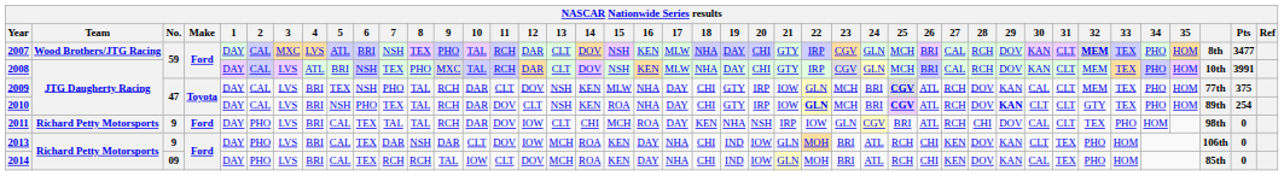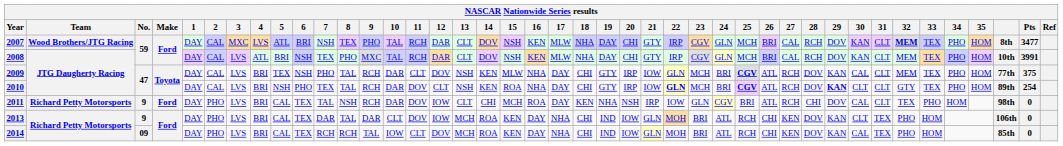 <table class="wikitable" style="text-align:center; font-size:75%">
 <tr>
 <th colspan=42><a href='#'>NASCAR</a> <a href='#'>Nationwide Series</a> results</th>
 </tr>
 <tr>
 <th>Year</th>
 <th>Team</th>
 <th>No.</th>
 <th>Make</th>
 <th>1</th>
 <th>2</th>
 <th>3</th>
 <th>4</th>
 <th>5</th>
 <th>6</th>
 <th>7</th>
 <th>8</th>
 <th>9</th>
 <th>10</th>
 <th>11</th>
 <th>12</th>
 <th>13</th>
 <th>14</th>
 <th>15</th>
 <th>16</th>
 <th>17</th>
 <th>18</th>
 <th>19</th>
 <th>20</th>
 <th>21</th>
 <th>22</th>
 <th>23</th>
 <th>24</th>
 <th>25</th>
 <th>26</th>
 <th>27</th>
 <th>28</th>
 <th>29</th>
 <th>30</th>
 <th>31</th>
 <th>32</th>
 <th>33</th>
 <th>34</th>
 <th>35</th>
 <th></th>
 <th>Pts</th>
 <th>Ref</th>
 </tr>
 <tr>
 <th><a href='#'>2007</a></th>
 <th><a href='#'>Wood Brothers/JTG Racing</a></th>
 <th rowspan=2>59</th>
 <th rowspan=2><a href='#'>Ford</a></th>
 <td style="background:#DFFFDF;"><a href='#'>DAY</a><br></td>
 <td style="background:#CFCFFF;"><a href='#'>CAL</a><br></td>
 <td style="background:#FFDF9F;"><a href='#'>MXC</a><br></td>
 <td style="background:#FFDF9F;"><a href='#'>LVS</a><br></td>
 <td style="background:#CFCFFF;"><a href='#'>ATL</a><br></td>
 <td style="background:#CFCFFF;"><a href='#'>BRI</a><br></td>
 <td style="background:#DFFFDF;"><a href='#'>NSH</a><br></td>
 <td style="background:#EFCFFF;"><a href='#'>TEX</a><br></td>
 <td style="background:#CFCFFF;"><a href='#'>PHO</a><br></td>
 <td style="background:#EFCFFF;"><a href='#'>TAL</a><br></td>
 <td style="background:#CFCFFF;"><a href='#'>RCH</a><br></td>
 <td style="background:#DFFFDF;"><a href='#'>DAR</a><br></td>
 <td style="background:#DFFFDF;"><a href='#'>CLT</a><br></td>
 <td style="background:#FFDF9F;"><a href='#'>DOV</a><br></td>
 <td style="background:#EFCFFF;"><a href='#'>NSH</a><br></td>
 <td style="background:#DFFFDF;"><a href='#'>KEN</a><br></td>
 <td style="background:#DFFFDF;"><a href='#'>MLW</a><br></td>
 <td style="background:#CFCFFF;"><a href='#'>NHA</a><br></td>
 <td style="background:#CFCFFF;"><a href='#'>DAY</a><br></td>
 <td style="background:#CFCFFF;"><a href='#'>CHI</a><br></td>
 <td style="background:#DFFFDF;"><a href='#'>GTY</a><br></td>
 <td style="background:#CFCFFF;"><a href='#'>IRP</a><br></td>
 <td style="background:#FFDF9F;"><a href='#'>CGV</a><br></td>
 <td style="background:#DFFFDF;"><a href='#'>GLN</a><br></td>
 <td style="background:#DFFFDF;"><a href='#'>MCH</a><br></td>
 <td style="background:#EFCFFF;"><a href='#'>BRI</a><br></td>
 <td style="background:#DFFFDF;"><a href='#'>CAL</a><br></td>
 <td style="background:#DFFFDF;"><a href='#'>RCH</a><br></td>
 <td style="background:#DFFFDF;"><a href='#'>DOV</a><br></td>
 <td style="background:#EFCFFF;"><a href='#'>KAN</a><br></td>
 <td style="background:#EFCFFF;"><a href='#'>CLT</a><br></td>
 <td style="background:#DFDFDF;"><strong><a href='#'>MEM</a></strong><br></td>
 <td style="background:#CFCFFF;"><a href='#'>TEX</a><br></td>
 <td style="background:#DFFFDF;"><a href='#'>PHO</a><br></td>
 <td style="background:#FFDF9F;"><a href='#'>HOM</a><br></td>
 <th>8th</th>
 <th>3477</th>
 <th></th>
 </tr>
 <tr>
 <th><a href='#'>2008</a></th>
 <th rowspan=3><a href='#'>JTG Daugherty Racing</a></th>
 <td style="background:#EFCFFF;"><a href='#'>DAY</a><br></td>
 <td style="background:#CFCFFF;"><a href='#'>CAL</a><br></td>
 <td style="background:#EFCFFF;"><a href='#'>LVS</a><br></td>
 <td style="background:#DFFFDF;"><a href='#'>ATL</a><br></td>
 <td style="background:#DFFFDF;"><a href='#'>BRI</a><br></td>
 <td style="background:#CFCFFF;"><a href='#'>NSH</a><br></td>
 <td style="background:#DFFFDF;"><a href='#'>TEX</a><br></td>
 <td style="background:#DFFFDF;"><a href='#'>PHO</a><br></td>
 <td style="background:#DFDFDF;"><a href='#'>MXC</a><br></td>
 <td style="background:#CFCFFF;"><a href='#'>TAL</a><br></td>
 <td style="background:#CFCFFF;"><a href='#'>RCH</a><br></td>
 <td style="background:#FFDF9F;"><a href='#'>DAR</a><br></td>
 <td style="background:#DFFFDF;"><a href='#'>CLT</a><br></td>
 <td style="background:#EFCFFF;"><a href='#'>DOV</a><br></td>
 <td style="background:#DFFFDF;"><a href='#'>NSH</a><br></td>
 <td style="background:#FFDF9F;"><a href='#'>KEN</a><br></td>
 <td style="background:#DFFFDF;"><a href='#'>MLW</a><br></td>
 <td style="background:#DFFFDF;"><a href='#'>NHA</a><br></td>
 <td style="background:#DFFFDF;"><a href='#'>DAY</a><br></td>
 <td style="background:#DFFFDF;"><a href='#'>CHI</a><br></td>
 <td style="background:#DFFFDF;"><a href='#'>GTY</a><br></td>
 <td style="background:#DFFFDF;"><a href='#'>IRP</a><br></td>
 <td style="background:#DFDFDF;"><a href='#'>CGV</a><br></td>
 <td style="background:#FFFFBF;"><a href='#'>GLN</a><br></td>
 <td style="background:#DFFFDF;"><a href='#'>MCH</a><br></td>
 <td style="background:#CFCFFF;"><a href='#'>BRI</a><br></td>
 <td style="background:#DFFFDF;"><a href='#'>CAL</a><br></td>
 <td style="background:#DFFFDF;"><a href='#'>RCH</a><br></td>
 <td style="background:#DFFFDF;"><a href='#'>DOV</a><br></td>
 <td style="background:#DFFFDF;"><a href='#'>KAN</a><br></td>
 <td style="background:#DFFFDF;"><a href='#'>CLT</a><br></td>
 <td style="background:#DFFFDF;"><a href='#'>MEM</a><br></td>
 <td style="background:#FFDF9F;"><a href='#'>TEX</a><br></td>
 <td style="background:#CFCFFF;"><a href='#'>PHO</a><br></td>
 <td style="background:#EFCFFF;"><a href='#'>HOM</a><br></td>
 <th>10th</th>
 <th>3991</th>
 <th></th>
 </tr>
 <tr>
 <th><a href='#'>2009</a></th>
 <th rowspan=2>47</th>
 <th rowspan=2><a href='#'>Toyota</a></th>
 <td><a href='#'>DAY</a></td>
 <td><a href='#'>CAL</a></td>
 <td><a href='#'>LVS</a></td>
 <td><a href='#'>BRI</a></td>
 <td><a href='#'>TEX</a></td>
 <td><a href='#'>NSH</a></td>
 <td><a href='#'>PHO</a></td>
 <td><a href='#'>TAL</a></td>
 <td><a href='#'>RCH</a></td>
 <td><a href='#'>DAR</a></td>
 <td><a href='#'>CLT</a></td>
 <td><a href='#'>DOV</a></td>
 <td><a href='#'>NSH</a></td>
 <td><a href='#'>KEN</a></td>
 <td><a href='#'>MLW</a></td>
 <td><a href='#'>NHA</a></td>
 <td><a href='#'>DAY</a></td>
 <td><a href='#'>CHI</a></td>
 <td><a href='#'>GTY</a></td>
 <td><a href='#'>IRP</a></td>
 <td><a href='#'>IOW</a></td>
 <td style="background:#FFFFBF;"><a href='#'>GLN</a><br></td>
 <td><a href='#'>MCH</a></td>
 <td><a href='#'>BRI</a></td>
 <td style="background:#DFDFDF;"><strong><a href='#'>CGV</a></strong><br></td>
 <td><a href='#'>ATL</a></td>
 <td><a href='#'>RCH</a></td>
 <td><a href='#'>DOV</a></td>
 <td><a href='#'>KAN</a></td>
 <td><a href='#'>CAL</a></td>
 <td><a href='#'>CLT</a></td>
 <td><a href='#'>MEM</a></td>
 <td><a href='#'>TEX</a></td>
 <td><a href='#'>PHO</a></td>
 <td><a href='#'>HOM</a></td>
 <th>77th</th>
 <th>375</th>
 <th></th>
 </tr>
 <tr>
 <th><a href='#'>2010</a></th>
 <td><a href='#'>DAY</a></td>
 <td><a href='#'>CAL</a></td>
 <td><a href='#'>LVS</a></td>
 <td><a href='#'>BRI</a></td>
 <td><a href='#'>NSH</a></td>
 <td><a href='#'>PHO</a></td>
 <td><a href='#'>TEX</a></td>
 <td><a href='#'>TAL</a></td>
 <td><a href='#'>RCH</a></td>
 <td><a href='#'>DAR</a></td>
 <td><a href='#'>DOV</a></td>
 <td><a href='#'>CLT</a></td>
 <td><a href='#'>NSH</a></td>
 <td><a href='#'>KEN</a></td>
 <td><a href='#'>ROA</a></td>
 <td><a href='#'>NHA</a></td>
 <td><a href='#'>DAY</a></td>
 <td><a href='#'>CHI</a></td>
 <td><a href='#'>GTY</a></td>
 <td><a href='#'>IRP</a></td>
 <td><a href='#'>IOW</a></td>
 <td style="background:#FFFFBF;"><strong><a href='#'>GLN</a></strong><br></td>
 <td><a href='#'>MCH</a></td>
 <td><a href='#'>BRI</a></td>
 <td style="background:#EFCFFF;"><strong><a href='#'>CGV</a></strong><br></td>
 <td><a href='#'>ATL</a></td>
 <td><a href='#'>RCH</a></td>
 <td><a href='#'>DOV</a></td>
 <td><strong><a href='#'>KAN</a></strong></td>
 <td><a href='#'>CLT</a></td>
 <td><a href='#'>CLT</a></td>
 <td><a href='#'>GTY</a></td>
 <td><a href='#'>TEX</a></td>
 <td><a href='#'>PHO</a></td>
 <td><a href='#'>HOM</a></td>
 <th>89th</th>
 <th>254</th>
 <th></th>
 </tr>
 <tr>
 <th><a href='#'>2011</a></th>
 <th><a href='#'>Richard Petty Motorsports</a></th>
 <th>9</th>
 <th><a href='#'>Ford</a></th>
 <td><a href='#'>DAY</a></td>
 <td><a href='#'>PHO</a></td>
 <td><a href='#'>LVS</a></td>
 <td><a href='#'>BRI</a></td>
 <td><a href='#'>CAL</a></td>
 <td><a href='#'>TEX</a></td>
 <td><a href='#'>TAL</a></td>
-<td><a href='#'>TAL</a></td>
+<td><a href='#'>NSH</a></td>
 <td><a href='#'>RCH</a></td>
 <td><a href='#'>DAR</a></td>
 <td><a href='#'>DOV</a></td>
 <td><a href='#'>IOW</a></td>
 <td><a href='#'>CLT</a></td>
 <td><a href='#'>CHI</a></td>
 <td><a href='#'>MCH</a></td>
 <td><a href='#'>ROA</a></td>
 <td><a href='#'>DAY</a></td>
 <td><a href='#'>KEN</a></td>
 <td><a href='#'>NHA</a></td>
 <td><a href='#'>NSH</a></td>
 <td><a href='#'>IRP</a></td>
 <td><a href='#'>IOW</a></td>
 <td><a href='#'>GLN</a></td>
 <td style="background:#FFFFBF;"><a href='#'>CGV</a><br></td>
 <td><a href='#'>BRI</a></td>
 <td><a href='#'>ATL</a></td>
 <td><a href='#'>RCH</a></td>
 <td><a href='#'>CHI</a></td>
 <td><a href='#'>DOV</a></td>
 <td><a href='#'>CAL</a></td>
 <td><a href='#'>CLT</a></td>
 <td><a href='#'>TEX</a></td>
 <td><a href='#'>PHO</a></td>
 <td><a href='#'>HOM</a></td>
 <td></td>
 <th>98th</th>
 <th>0</th>
 <th></th>
 </tr>
 <tr>
 <th><a href='#'>2013</a></th>
 <th rowspan="2"><a href='#'>Richard Petty Motorsports</a></th>
 <th>9</th>
 <th rowspan="2"><a href='#'>Ford</a></th>
 <td><a href='#'>DAY</a></td>
 <td><a href='#'>PHO</a></td>
 <td><a href='#'>LVS</a></td>
 <td><a href='#'>BRI</a></td>
 <td><a href='#'>CAL</a></td>
 <td><a href='#'>TEX</a></td>
 <td><a href='#'>DAR</a></td>
-<td><a href='#'>NSH</a></td>
+<td><a href='#'>TAL</a></td>
 <td><a href='#'>DAR</a></td>
 <td><a href='#'>CLT</a></td>
 <td><a href='#'>DOV</a></td>
 <td><a href='#'>IOW</a></td>
 <td><a href='#'>MCH</a></td>
 <td><a href='#'>ROA</a></td>
 <td><a href='#'>KEN</a></td>
 <td><a href='#'>DAY</a></td>
 <td><a href='#'>NHA</a></td>
 <td><a href='#'>CHI</a></td>
 <td><a href='#'>IND</a></td>
 <td><a href='#'>IOW</a></td>
 <td><a href='#'>GLN</a></td>
 <td style="background:#FFDF9F;"><a href='#'>MOH</a><br></td>
 <td><a href='#'>BRI</a></td>
 <td><a href='#'>ATL</a></td>
 <td><a href='#'>RCH</a></td>
 <td><a href='#'>CHI</a></td>
 <td><a href='#'>KEN</a></td>
 <td><a href='#'>DOV</a></td>
 <td><a href='#'>KAN</a></td>
 <td><a href='#'>CLT</a></td>
 <td><a href='#'>TEX</a></td>
 <td><a href='#'>PHO</a></td>
 <td><a href='#'>HOM</a></td>
 <td colspan=2></td>
 <th>106th</th>
 <th>0</th>
 <th></th>
 </tr>
 <tr>
 <th><a href='#'>2014</a></th>
 <th>09</th>
 <td><a href='#'>DAY</a></td>
 <td><a href='#'>PHO</a></td>
 <td><a href='#'>LVS</a></td>
 <td><a href='#'>BRI</a></td>
 <td><a href='#'>CAL</a></td>
 <td><a href='#'>TEX</a></td>
 <td><a href='#'>RCH</a></td>
 <td><a href='#'>RCH</a></td>
 <td><a href='#'>TAL</a></td>
 <td><a href='#'>IOW</a></td>
 <td><a href='#'>CLT</a></td>
 <td><a href='#'>DOV</a></td>
 <td><a href='#'>MCH</a></td>
 <td><a href='#'>ROA</a></td>
 <td><a href='#'>KEN</a></td>
 <td><a href='#'>DAY</a></td>
 <td><a href='#'>NHA</a></td>
 <td><a href='#'>CHI</a></td>
 <td><a href='#'>IND</a></td>
 <td><a href='#'>IOW</a></td>
 <td style="background:#FFFFBF;"><a href='#'>GLN</a><br></td>
 <td><a href='#'>MOH</a></td>
 <td><a href='#'>BRI</a></td>
 <td><a href='#'>ATL</a></td>
 <td><a href='#'>RCH</a></td>
 <td><a href='#'>CHI</a></td>
 <td><a href='#'>KEN</a></td>
 <td><a href='#'>DOV</a></td>
 <td><a href='#'>KAN</a></td>
 <td><a href='#'>CAL</a></td>
 <td><a href='#'>TEX</a></td>
 <td><a href='#'>PHO</a></td>
 <td><a href='#'>HOM</a></td>
 <td colspan=2></td>
 <th>85th</th>
 <th>0</th>
 <th></th>
 </tr>
 </table>
